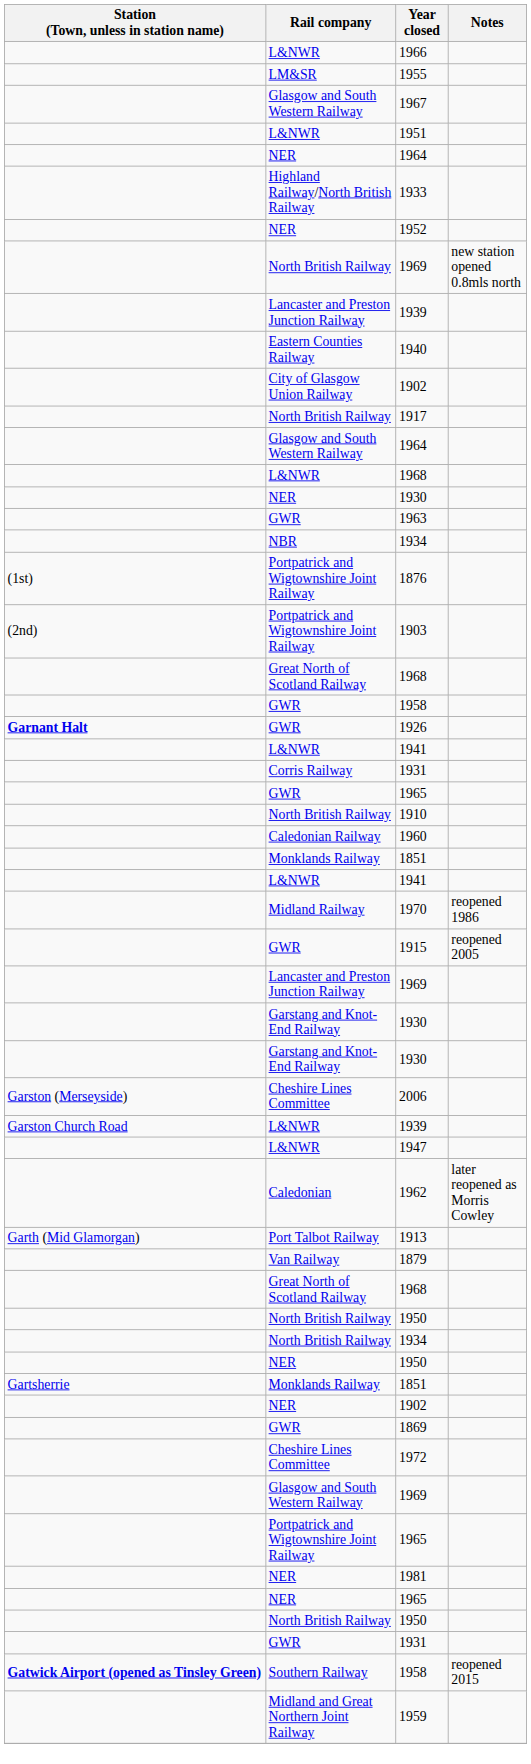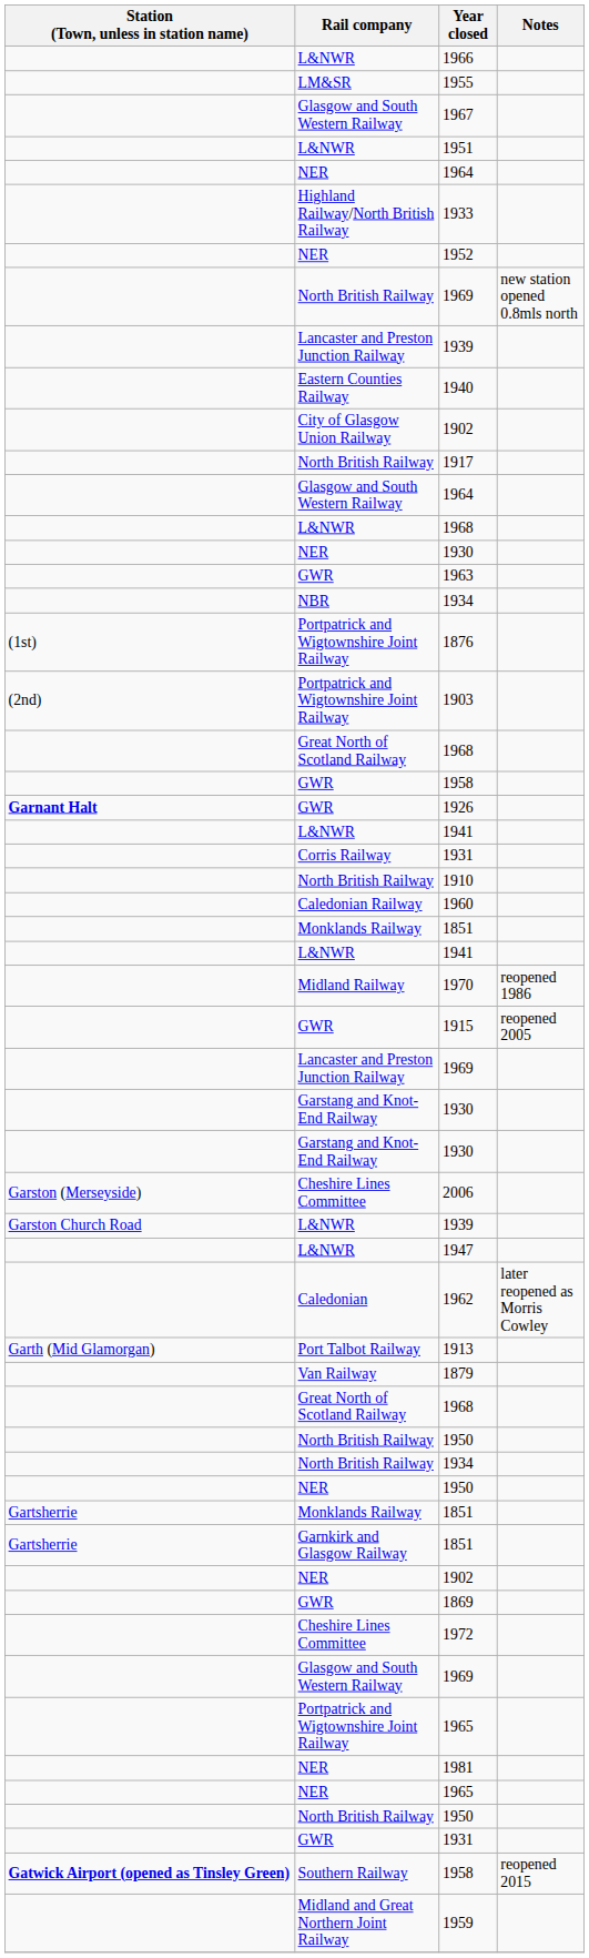 <table class="wikitable sortable">
 <tr>
 <th style="width:50%">Station<br>(Town, unless in station name)</th>
 <th style="width:25%">Rail company</th>
 <th style="width:10%">Year closed</th>
 <th style="width:20%">Notes</th>
 </tr>
 <tr>
 <td></td>
 <td><a href='#'>L&NWR</a></td>
 <td>1966</td>
 <td></td>
 </tr>
 <tr>
 <td></td>
 <td><a href='#'>LM&SR</a></td>
 <td>1955</td>
 <td></td>
 </tr>
 <tr>
 <td></td>
 <td><a href='#'>Glasgow and South Western Railway</a></td>
 <td>1967</td>
 <td></td>
 </tr>
 <tr>
 <td></td>
 <td><a href='#'>L&NWR</a></td>
 <td>1951</td>
 </tr>
 <tr>
 <td></td>
 <td><a href='#'>NER</a></td>
 <td>1964</td>
 <td></td>
 </tr>
 <tr>
 <td></td>
 <td><a href='#'>Highland Railway</a>/<a href='#'>North British Railway</a></td>
 <td>1933</td>
 </tr>
 <tr>
 <td></td>
 <td><a href='#'>NER</a></td>
 <td>1952</td>
 <td></td>
 </tr>
 <tr>
 <td></td>
 <td><a href='#'>North British Railway</a></td>
 <td>1969</td>
 <td>new station opened 0.8mls north</td>
 </tr>
 <tr>
 <td></td>
 <td><a href='#'>Lancaster and Preston Junction Railway</a></td>
 <td>1939</td>
 <td></td>
 </tr>
 <tr>
 <td></td>
 <td><a href='#'>Eastern Counties Railway</a></td>
 <td>1940</td>
 <td></td>
 </tr>
 <tr>
 <td></td>
 <td><a href='#'>City of Glasgow Union Railway</a></td>
 <td>1902</td>
 <td></td>
 </tr>
 <tr>
 <td></td>
 <td><a href='#'>North British Railway</a></td>
 <td>1917</td>
 <td></td>
 </tr>
 <tr>
 <td></td>
 <td><a href='#'>Glasgow and South Western Railway</a></td>
 <td>1964</td>
 <td></td>
 </tr>
 <tr>
 <td></td>
 <td><a href='#'>L&NWR</a></td>
 <td>1968</td>
 <td></td>
 </tr>
 <tr>
 <td></td>
 <td><a href='#'>NER</a></td>
 <td>1930</td>
 <td></td>
 </tr>
 <tr>
 <td></td>
 <td><a href='#'>GWR</a></td>
 <td>1963</td>
 <td></td>
 </tr>
 <tr>
 <td></td>
 <td><a href='#'>NBR</a></td>
 <td>1934</td>
 <td></td>
 </tr>
 <tr>
 <td> (1st)</td>
 <td><a href='#'>Portpatrick and Wigtownshire Joint Railway</a></td>
 <td>1876</td>
 <td></td>
 </tr>
 <tr>
 <td> (2nd)</td>
 <td><a href='#'>Portpatrick and Wigtownshire Joint Railway</a></td>
 <td>1903</td>
 <td></td>
 </tr>
 <tr>
 <td></td>
 <td><a href='#'>Great North of Scotland Railway</a></td>
 <td>1968</td>
 <td></td>
 </tr>
 <tr>
 <td></td>
 <td><a href='#'>GWR</a></td>
 <td>1958</td>
 <td></td>
 </tr>
 <tr>
 <td><strong><a href='#'>Garnant Halt</a></strong></td>
 <td><a href='#'>GWR</a></td>
 <td>1926</td>
 <td></td>
 </tr>
 <tr>
 <td></td>
 <td><a href='#'>L&NWR</a></td>
 <td>1941</td>
 <td></td>
 </tr>
 <tr>
 <td></td>
 <td><a href='#'>Corris Railway</a></td>
 <td>1931</td>
 <td></td>
 </tr>
 <tr>
 <td></td>
-<td><a href='#'>GWR</a></td>
-<td>1965</td>
-<td></td>
-</tr>
-<tr>
-<td></td>
 <td><a href='#'>North British Railway</a></td>
 <td>1910</td>
 <td></td>
 </tr>
 <tr>
 <td></td>
 <td><a href='#'>Caledonian Railway</a></td>
 <td>1960</td>
 <td></td>
 </tr>
 <tr>
 <td></td>
 <td><a href='#'>Monklands Railway</a></td>
 <td>1851</td>
 <td></td>
 </tr>
 <tr>
 <td></td>
 <td><a href='#'>L&NWR</a></td>
 <td>1941</td>
 <td></td>
 </tr>
 <tr>
 <td></td>
 <td><a href='#'>Midland Railway</a></td>
 <td>1970</td>
 <td>reopened 1986</td>
 </tr>
 <tr>
 <td></td>
 <td><a href='#'>GWR</a></td>
 <td>1915</td>
 <td>reopened 2005</td>
 </tr>
 <tr>
 <td></td>
 <td><a href='#'>Lancaster and Preston Junction Railway</a></td>
 <td>1969</td>
 <td></td>
 </tr>
 <tr>
 <td></td>
 <td><a href='#'>Garstang and Knot-End Railway</a></td>
 <td>1930</td>
 <td></td>
 </tr>
 <tr>
 <td></td>
 <td><a href='#'>Garstang and Knot-End Railway</a></td>
 <td>1930</td>
 <td></td>
 </tr>
 <tr>
 <td><a href='#'>Garston</a> (<a href='#'>Merseyside</a>)</td>
 <td><a href='#'>Cheshire Lines Committee</a></td>
 <td>2006</td>
 <td></td>
 </tr>
 <tr>
 <td><a href='#'>Garston Church Road</a></td>
 <td><a href='#'>L&NWR</a></td>
 <td>1939</td>
 <td></td>
 </tr>
 <tr>
 <td></td>
 <td><a href='#'>L&NWR</a></td>
 <td>1947</td>
 <td></td>
 </tr>
 <tr>
 <td></td>
 <td><a href='#'>Caledonian</a></td>
 <td>1962</td>
 <td>later reopened as Morris Cowley</td>
 </tr>
 <tr>
 <td><a href='#'>Garth</a> (<a href='#'>Mid Glamorgan</a>)</td>
 <td><a href='#'>Port Talbot Railway</a></td>
 <td>1913</td>
 <td></td>
 </tr>
 <tr>
 <td></td>
 <td><a href='#'>Van Railway</a></td>
 <td>1879</td>
 <td></td>
 </tr>
 <tr>
 <td></td>
 <td><a href='#'>Great North of Scotland Railway</a></td>
 <td>1968</td>
 <td></td>
 </tr>
 <tr>
 <td></td>
 <td><a href='#'>North British Railway</a></td>
 <td>1950</td>
 <td></td>
 </tr>
 <tr>
 <td></td>
 <td><a href='#'>North British Railway</a></td>
 <td>1934</td>
 <td></td>
 </tr>
 <tr>
 <td></td>
 <td><a href='#'>NER</a></td>
 <td>1950</td>
 <td></td>
 </tr>
 <tr>
 <td><a href='#'>Gartsherrie</a></td>
 <td><a href='#'>Monklands Railway</a></td>
 <td>1851</td>
 <td></td>
 </tr>
 <tr>
+<td><a href='#'>Gartsherrie</a></td>
+<td><a href='#'>Garnkirk and Glasgow Railway</a></td>
+<td>1851</td>
+<td></td>
+</tr>
+<tr>
 <td></td>
 <td><a href='#'>NER</a></td>
 <td>1902</td>
 <td></td>
 </tr>
 <tr>
 <td></td>
 <td><a href='#'>GWR</a></td>
 <td>1869</td>
 <td></td>
 </tr>
 <tr>
 <td></td>
 <td><a href='#'>Cheshire Lines Committee</a></td>
 <td>1972</td>
 <td></td>
 </tr>
 <tr>
 <td></td>
 <td><a href='#'>Glasgow and South Western Railway</a></td>
 <td>1969</td>
 <td></td>
 </tr>
 <tr>
 <td></td>
 <td><a href='#'>Portpatrick and Wigtownshire Joint Railway</a></td>
 <td>1965</td>
 <td></td>
 </tr>
 <tr>
 <td></td>
 <td><a href='#'>NER</a></td>
 <td>1981</td>
 <td></td>
 </tr>
 <tr>
 <td></td>
 <td><a href='#'>NER</a></td>
 <td>1965</td>
 <td></td>
 </tr>
 <tr>
 <td></td>
 <td><a href='#'>North British Railway</a></td>
 <td>1950</td>
 <td></td>
 </tr>
 <tr>
 <td></td>
 <td><a href='#'>GWR</a></td>
 <td>1931</td>
 <td></td>
 </tr>
 <tr>
 <td><strong><a href='#'>Gatwick Airport (opened as Tinsley Green)</a></strong></td>
 <td><a href='#'>Southern Railway</a></td>
 <td>1958</td>
 <td>reopened 2015</td>
 </tr>
 <tr>
 <td></td>
 <td><a href='#'>Midland and Great Northern Joint Railway</a></td>
 <td>1959</td>
 <td></td>
 </tr>
 <tr>
 </tr>
 </table>
